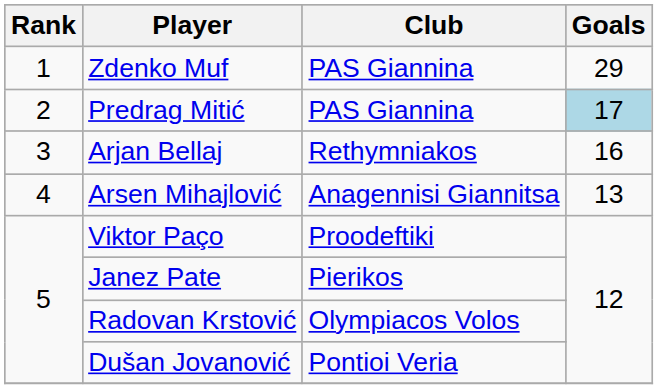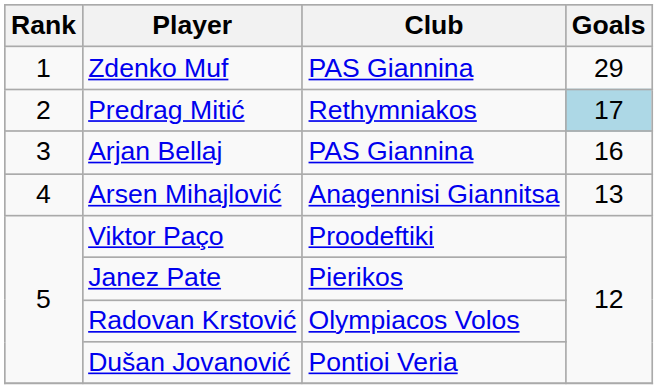 <table class="wikitable" style="text-align:center">
 <tr>
 <th>Rank</th>
 <th>Player</th>
 <th>Club</th>
 <th>Goals</th>
 </tr>
 <tr>
 <td>1</td>
 <td align="left"> <a href='#'>Zdenko Muf</a></td>
 <td align="left"><a href='#'>PAS Giannina</a></td>
 <td>29</td>
 </tr>
 <tr>
 <td>2</td>
 <td align="left"> <a href='#'>Predrag Mitić</a></td>
-<td align="left"><a href='#'>PAS Giannina</a></td>
+<td align="left"><a href='#'>Rethymniakos</a></td>
 <td style="background: lightblue;">17</td>
 </tr>
 <tr>
 <td>3</td>
 <td align="left"> <a href='#'>Arjan Bellaj</a></td>
-<td align="left"><a href='#'>Rethymniakos</a></td>
+<td align="left"><a href='#'>PAS Giannina</a></td>
 <td>16</td>
 </tr>
 <tr>
 <td>4</td>
 <td align="left"> <a href='#'>Arsen Mihajlović</a></td>
 <td align="left"><a href='#'>Anagennisi Giannitsa</a></td>
 <td>13</td>
 </tr>
 <tr>
 <td rowspan="4">5</td>
 <td align="left"> <a href='#'>Viktor Paço</a></td>
 <td align="left"><a href='#'>Proodeftiki</a></td>
 <td rowspan="4">12</td>
 </tr>
 <tr>
 <td align="left"> <a href='#'>Janez Pate</a></td>
 <td align="left"><a href='#'>Pierikos</a></td>
 </tr>
 <tr>
 <td align="left"> <a href='#'>Radovan Krstović</a></td>
 <td align="left"><a href='#'>Olympiacos Volos</a></td>
 </tr>
 <tr>
 <td align="left"> <a href='#'>Dušan Jovanović</a></td>
 <td align="left"><a href='#'>Pontioi Veria</a></td>
 </tr>
 <tr>
 </tr>
 </table>
